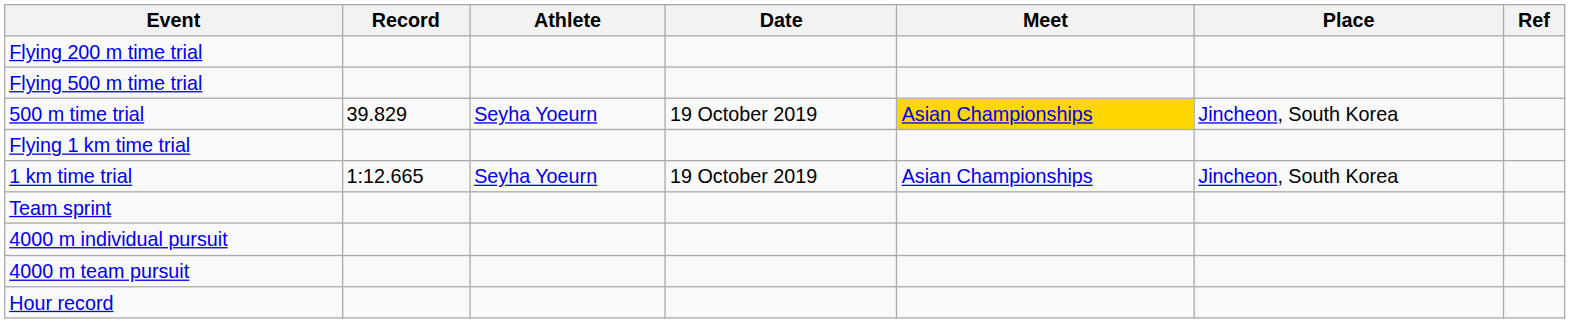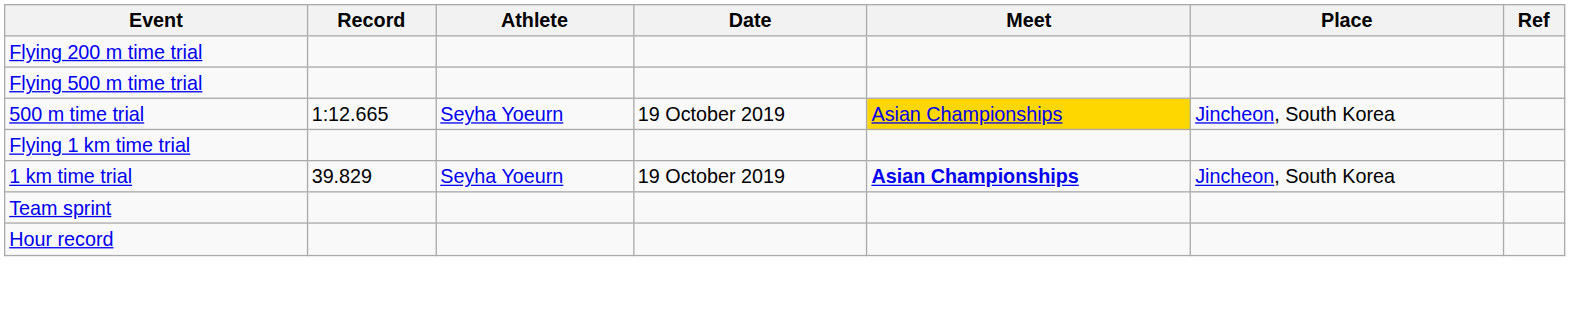 <table class="wikitable" style="font-size:95%; width: 95%;">
 <tr>
 <th>Event</th>
 <th>Record</th>
 <th>Athlete</th>
 <th>Date</th>
 <th>Meet</th>
 <th>Place</th>
 <th>Ref</th>
 </tr>
 <tr>
 <td><a href='#'>Flying 200 m time trial</a></td>
 <td></td>
 <td></td>
 <td></td>
 <td></td>
 <td></td>
 <td></td>
 </tr>
 <tr>
 <td><a href='#'>Flying 500 m time trial</a></td>
 <td></td>
 <td></td>
 <td></td>
 <td></td>
 <td></td>
 <td></td>
 </tr>
 <tr>
 <td><a href='#'>500 m time trial</a></td>
-<td>39.829</td>
+<td>1:12.665</td>
 <td><a href='#'>Seyha Yoeurn</a></td>
 <td>19 October 2019</td>
 <td style="background: gold;"><a href='#'>Asian Championships</a></td>
 <td> <a href='#'>Jincheon</a>, South Korea</td>
 <td></td>
 </tr>
 <tr>
 <td><a href='#'>Flying 1 km time trial</a></td>
 <td></td>
 <td></td>
 <td></td>
 <td></td>
 <td></td>
 <td></td>
 </tr>
 <tr>
 <td><a href='#'>1 km time trial</a></td>
-<td>1:12.665</td>
+<td>39.829</td>
 <td><a href='#'>Seyha Yoeurn</a></td>
 <td>19 October 2019</td>
-<td><a href='#'>Asian Championships</a></td>
+<td><strong><a href='#'>Asian Championships</a></strong></td>
 <td> <a href='#'>Jincheon</a>, South Korea</td>
 <td></td>
 </tr>
 <tr>
 <td><a href='#'>Team sprint</a></td>
-<td></td>
-<td></td>
-<td></td>
-<td></td>
-<td></td>
-<td></td>
-</tr>
-<tr>
-<td><a href='#'>4000 m individual pursuit</a></td>
-<td></td>
-<td></td>
-<td></td>
-<td></td>
-<td></td>
-<td></td>
-</tr>
-<tr>
-<td><a href='#'>4000 m team pursuit</a></td>
 <td></td>
 <td></td>
 <td></td>
 <td></td>
 <td></td>
 <td></td>
 </tr>
 <tr>
 <td><a href='#'>Hour record</a></td>
 <td></td>
 <td></td>
 <td></td>
 <td></td>
 <td></td>
 <td></td>
 </tr>
 </table>
